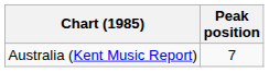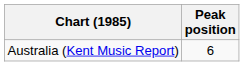 <table class="wikitable">
 <tr>
 <th>Chart (1985)</th>
 <th>Peak<br>position</th>
 </tr>
 <tr>
 <td>Australia (<a href='#'>Kent Music Report</a>)</td>
-<td style="text-align:center;">7</td>
+<td style="text-align:center;">6</td>
 </tr>
 </table>
